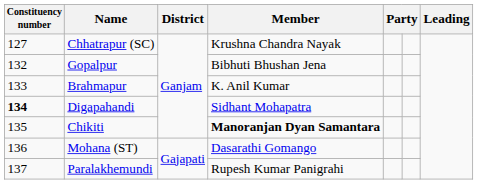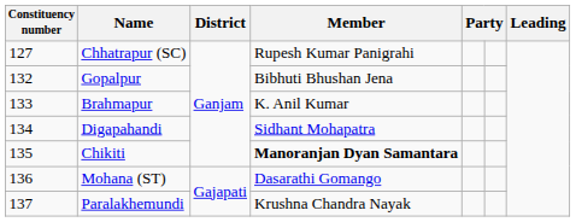 <table class="wikitable sortable">
 <tr>
 <th width="50px" style="font-size:75%">Constituency number</th>
 <th>Name</th>
 <th>District</th>
 <th>Member</th>
 <th colspan="2">Party</th>
 <th colspan="2">Leading<br></th>
 </tr>
 <tr>
 <td>127</td>
 <td><a href='#'>Chhatrapur</a> (SC)</td>
 <td rowspan="5"><a href='#'>Ganjam</a></td>
-<td>Krushna Chandra Nayak</td>
+<td>Rupesh Kumar Panigrahi</td>
 <td></td>
 <td></td>
 </tr>
 <tr>
 <td>132</td>
 <td><a href='#'>Gopalpur</a></td>
 <td>Bibhuti Bhushan Jena</td>
 <td></td>
 <td></td>
 </tr>
 <tr>
 <td>133</td>
 <td><a href='#'>Brahmapur</a></td>
 <td>K. Anil Kumar</td>
 <td></td>
 <td></td>
 </tr>
 <tr>
-<td><strong>134</strong></td>
+<td>134</td>
 <td><a href='#'>Digapahandi</a></td>
 <td><a href='#'>Sidhant Mohapatra</a></td>
 <td></td>
 <td></td>
 </tr>
 <tr>
 <td>135</td>
 <td><a href='#'>Chikiti</a></td>
 <td><strong>Manoranjan Dyan Samantara</strong></td>
 <td></td>
 <td></td>
 </tr>
 <tr>
 <td>136</td>
 <td><a href='#'>Mohana</a> (ST)</td>
 <td rowspan="2"><a href='#'>Gajapati</a></td>
 <td><a href='#'>Dasarathi Gomango</a></td>
 <td></td>
 <td></td>
 </tr>
 <tr>
 <td>137</td>
 <td><a href='#'>Paralakhemundi</a></td>
-<td>Rupesh Kumar Panigrahi</td>
+<td>Krushna Chandra Nayak</td>
 <td></td>
 <td></td>
 </tr>
 </table>
